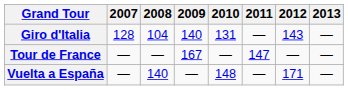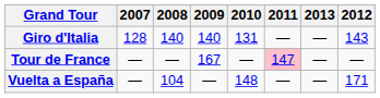 <table class="wikitable plainrowheaders">
 <tr>
 <th scope="col"><a href='#'>Grand Tour</a></th>
 <th scope="col">2007</th>
 <th scope="col">2008</th>
 <th scope="col">2009</th>
 <th scope="col">2010</th>
 <th scope="col">2011</th>
+<th scope="col">2013</th>
 <th scope="col">2012</th>
-<th scope="col">2013</th>
 </tr>
 <tr style="text-align:center;">
 <th scope="row"> <a href='#'>Giro d'Italia</a></th>
 <td style="text-align:center;"><a href='#'>128</a></td>
-<td style="text-align:center;"><a href='#'>104</a></td>
+<td style="text-align:center;"><a href='#'>140</a></td>
 <td style="text-align:center;"><a href='#'>140</a></td>
 <td style="text-align:center;"><a href='#'>131</a></td>
 <td>—</td>
+<td>—</td>
 <td style="text-align:center;"><a href='#'>143</a></td>
-<td>—</td>
 </tr>
 <tr style="text-align:center;">
 <th scope="row"> <a href='#'>Tour de France</a></th>
 <td>—</td>
 <td>—</td>
 <td style="text-align:center;"><a href='#'>167</a></td>
 <td>—</td>
-<td style="text-align:center;"><a href='#'>147</a></td>
+<td style="background: pink; text-align:center;"><a href='#'>147</a></td>
 <td>—</td>
 <td>—</td>
 </tr>
 <tr style="text-align:center;">
 <th scope="row"> <a href='#'>Vuelta a España</a></th>
 <td>—</td>
-<td style="text-align:center;"><a href='#'>140</a></td>
+<td style="text-align:center;"><a href='#'>104</a></td>
 <td>—</td>
 <td style="text-align:center;"><a href='#'>148</a></td>
 <td>—</td>
+<td>—</td>
 <td style="text-align:center;"><a href='#'>171</a></td>
-<td>—</td>
 </tr>
 </table>
